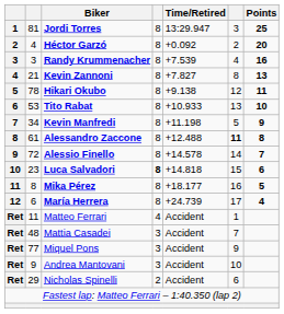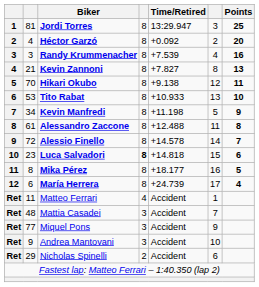 <table class="wikitable sortable" style="font-size: 85%;">
 <tr>
 <th scope="col"></th>
 <th scope="col"></th>
 <th scope="col">Biker</th>
 <th scope="col" class="unsortable"></th>
 <th scope="col" class="unsortable">Time/Retired</th>
 <th scope="col"></th>
 <th scope="col">Points</th>
 </tr>
 <tr>
 <th scope="row">1</th>
 <td align="center">81</td>
 <td> <strong><a href='#'>Jordi Torres</a></strong></td>
 <td>8</td>
 <td>13:29.947</td>
 <td align="center">3</td>
 <td align="center"><strong>25</strong></td>
 </tr>
 <tr>
 <th scope="row">2</th>
 <td align="center">4</td>
 <td> <strong><a href='#'>Héctor Garzó</a></strong></td>
 <td>8</td>
 <td>+0.092</td>
 <td align="center">2</td>
 <td align="center"><strong>20</strong></td>
 </tr>
 <tr>
 <th scope="row">3</th>
 <td align="center">3</td>
 <td> <strong><a href='#'>Randy Krummenacher</a></strong></td>
 <td>8</td>
 <td>+7.539</td>
 <td align="center">4</td>
 <td align="center"><strong>16</strong></td>
 </tr>
 <tr>
 <th scope="row">4</th>
 <td align="center">21</td>
 <td> <strong><a href='#'>Kevin Zannoni</a></strong></td>
 <td>8</td>
 <td>+7.827</td>
 <td align="center">8</td>
 <td align="center"><strong>13</strong></td>
 </tr>
 <tr>
 <th scope="row">5</th>
-<td align="center">78</td>
+<td align="center">70</td>
 <td> <strong><a href='#'>Hikari Okubo</a></strong></td>
 <td>8</td>
 <td>+9.138</td>
 <td align="center">12</td>
 <td align="center"><strong>11</strong></td>
 </tr>
 <tr>
 <th scope="row">6</th>
 <td align="center">53</td>
 <td> <strong><a href='#'>Tito Rabat</a></strong></td>
 <td>8</td>
 <td>+10.933</td>
 <td align="center">13</td>
 <td align="center"><strong>10</strong></td>
 </tr>
 <tr>
 <th scope="row">7</th>
 <td align="center">34</td>
 <td> <strong><a href='#'>Kevin Manfredi</a></strong></td>
 <td>8</td>
 <td>+11.198</td>
 <td align="center">5</td>
 <td align="center"><strong>9</strong></td>
 </tr>
 <tr>
 <th scope="row">8</th>
 <td align="center">61</td>
 <td> <strong><a href='#'>Alessandro Zaccone</a></strong></td>
 <td>8</td>
 <td>+12.488</td>
-<td align="center"><strong>11</strong></td>
+<td align="center">11</td>
 <td align="center"><strong>8</strong></td>
 </tr>
 <tr>
 <th scope="row">9</th>
 <td align="center">72</td>
 <td> <strong><a href='#'>Alessio Finello</a></strong></td>
 <td>8</td>
 <td>+14.578</td>
 <td align="center">14</td>
 <td align="center"><strong>7</strong></td>
 </tr>
 <tr>
 <th scope="row">10</th>
 <td align="center">23</td>
 <td> <strong><a href='#'>Luca Salvadori</a></strong></td>
 <td><strong>8</strong></td>
 <td>+14.818</td>
 <td align="center">15</td>
 <td align="center"><strong>6</strong></td>
 </tr>
 <tr>
 <th scope="row">11</th>
 <td align="center">8</td>
 <td> <strong><a href='#'>Mika Pérez</a></strong></td>
 <td>8</td>
 <td>+18.177</td>
 <td align="center">16</td>
 <td align="center"><strong>5</strong></td>
 </tr>
 <tr>
 <th scope="row">12</th>
 <td align="center">6</td>
 <td> <strong><a href='#'>María Herrera</a></strong></td>
 <td>8</td>
 <td>+24.739</td>
 <td align="center">17</td>
 <td align="center"><strong>4</strong></td>
 </tr>
 <tr>
 <th scope="row">Ret</th>
 <td align="center">11</td>
 <td> <a href='#'>Matteo Ferrari</a></td>
 <td>4</td>
 <td>Accident</td>
 <td align="center">1</td>
 <td></td>
 </tr>
 <tr>
 <th scope="row">Ret</th>
 <td align="center">48</td>
 <td> <a href='#'>Mattia Casadei</a></td>
 <td>3</td>
 <td>Accident</td>
 <td align="center">7</td>
 <td></td>
 </tr>
 <tr>
 <th scope="row">Ret</th>
 <td align="center">77</td>
 <td> <a href='#'>Miquel Pons</a></td>
 <td>3</td>
 <td>Accident</td>
 <td align="center">9</td>
 <td></td>
 </tr>
 <tr>
 <th scope="row">Ret</th>
 <td align="center">9</td>
 <td> <a href='#'>Andrea Mantovani</a></td>
 <td>3</td>
 <td>Accident</td>
 <td align="center">10</td>
 <td></td>
 </tr>
 <tr>
 <th scope="row">Ret</th>
 <td align="center">29</td>
 <td> <a href='#'>Nicholas Spinelli</a></td>
 <td>2</td>
 <td>Accident</td>
 <td align="center">6</td>
 <td></td>
 </tr>
 <tr class="sortbottom">
 <td colspan="7" style="text-align:center"><em><a href='#'>Fastest lap</a>:  <a href='#'>Matteo Ferrari</a> – 1:40.350 (lap 2)</em></td>
 </tr>
 <tr>
 <th colspan="7"></th>
 </tr>
 </table>
